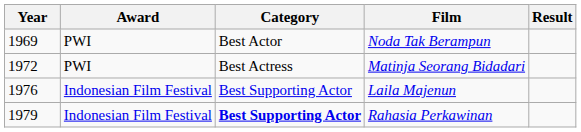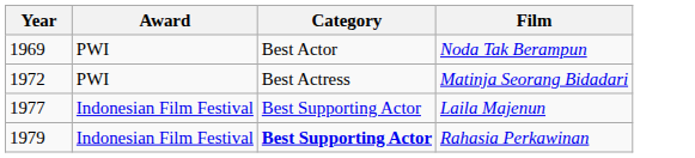 <table class="wikitable" style="font-size: 95%;">
 <tr>
 <th width=50>Year</th>
 <th>Award</th>
 <th>Category</th>
 <th>Film</th>
-<th>Result</th>
 </tr>
 <tr>
 <td>1969</td>
 <td>PWI</td>
 <td>Best Actor</td>
 <td><em><a href='#'>Noda Tak Berampun</a></em></td>
-<td></td>
 </tr>
 <tr>
 <td>1972</td>
 <td>PWI</td>
 <td>Best Actress</td>
 <td><em><a href='#'>Matinja Seorang Bidadari</a></em></td>
-<td></td>
 </tr>
 <tr>
-<td>1976</td>
+<td>1977</td>
 <td><a href='#'>Indonesian Film Festival</a></td>
 <td><a href='#'>Best Supporting Actor</a></td>
 <td><em><a href='#'>Laila Majenun</a></em></td>
-<td></td>
 </tr>
 <tr>
 <td>1979</td>
 <td><a href='#'>Indonesian Film Festival</a></td>
 <td><strong><a href='#'>Best Supporting Actor</a></strong></td>
 <td><em><a href='#'>Rahasia Perkawinan</a></em></td>
-<td></td>
 </tr>
 </table>
